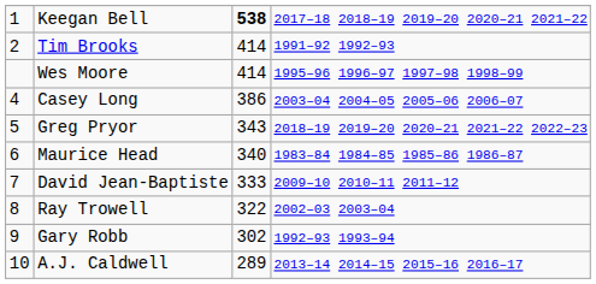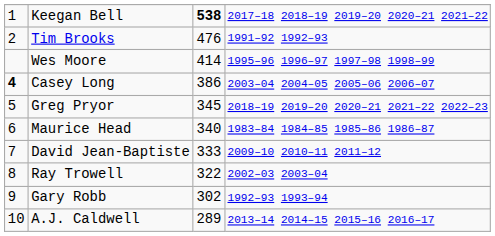 <table class="wikitable">
 <tr>
 </tr>
 <tr>
 <td>1</td>
 <td>Keegan Bell</td>
 <td><strong>538</strong></td>
 <td style="font-size:80%;"><a href='#'>2017–18</a> <a href='#'>2018–19</a> <a href='#'>2019–20</a> <a href='#'>2020–21</a> <a href='#'>2021–22</a></td>
 </tr>
 <tr>
 <td>2</td>
 <td><a href='#'>Tim Brooks</a></td>
-<td>414</td>
+<td>476</td>
 <td style="font-size:80%;"><a href='#'>1991–92</a> <a href='#'>1992–93</a></td>
 </tr>
 <tr>
 <td></td>
 <td>Wes Moore</td>
 <td>414</td>
 <td style="font-size:80%;"><a href='#'>1995–96</a> <a href='#'>1996–97</a> <a href='#'>1997–98</a> <a href='#'>1998–99</a></td>
 </tr>
 <tr>
-<td>4</td>
+<td><strong>4</strong></td>
 <td>Casey Long</td>
 <td>386</td>
 <td style="font-size:80%;"><a href='#'>2003–04</a> <a href='#'>2004–05</a> <a href='#'>2005–06</a> <a href='#'>2006–07</a></td>
 </tr>
 <tr>
 <td>5</td>
 <td>Greg Pryor</td>
-<td>343</td>
+<td>345</td>
 <td style="font-size:80%;"><a href='#'>2018–19</a> <a href='#'>2019–20</a> <a href='#'>2020–21</a> <a href='#'>2021–22</a> <a href='#'>2022–23</a></td>
 </tr>
 <tr>
 <td>6</td>
 <td>Maurice Head</td>
 <td>340</td>
 <td style="font-size:80%;"><a href='#'>1983–84</a> <a href='#'>1984–85</a> <a href='#'>1985–86</a> <a href='#'>1986–87</a></td>
 </tr>
 <tr>
 <td>7</td>
 <td>David Jean-Baptiste</td>
 <td>333</td>
 <td style="font-size:80%;"><a href='#'>2009–10</a> <a href='#'>2010–11</a> <a href='#'>2011–12</a></td>
 </tr>
 <tr>
 <td>8</td>
 <td>Ray Trowell</td>
 <td>322</td>
 <td style="font-size:80%;"><a href='#'>2002–03</a> <a href='#'>2003–04</a></td>
 </tr>
 <tr>
 <td>9</td>
 <td>Gary Robb</td>
 <td>302</td>
 <td style="font-size:80%;"><a href='#'>1992–93</a> <a href='#'>1993–94</a></td>
 </tr>
 <tr>
 <td>10</td>
 <td>A.J. Caldwell</td>
 <td>289</td>
 <td style="font-size:80%;"><a href='#'>2013–14</a> <a href='#'>2014–15</a> <a href='#'>2015–16</a> <a href='#'>2016–17</a></td>
 </tr>
 </table>
